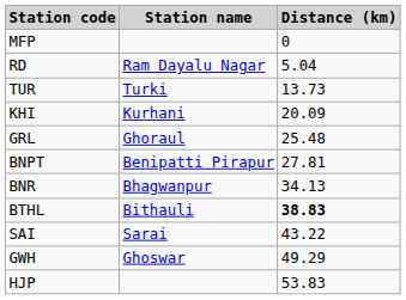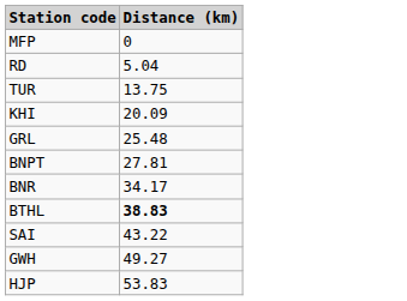 <table class="wikitable">
 <tr>
 <th style="background-color: lightgray">Station code</th>
-<th style="background-color: lightgray">Station name</th>
 <th style="background-color: lightgray">Distance (km)</th>
 </tr>
 <tr>
 <td valign="top">MFP</td>
-<td valign="top"></td>
 <td valign="top">0</td>
 </tr>
 <tr>
 <td valign="top">RD</td>
-<td valign="top"><a href='#'>Ram Dayalu Nagar</a></td>
 <td valign="top">5.04</td>
 </tr>
 <tr>
 <td valign="top">TUR</td>
-<td valign="top"><a href='#'>Turki</a></td>
-<td valign="top">13.73</td>
+<td valign="top">13.75</td>
 </tr>
 <tr>
 <td valign="top">KHI</td>
-<td valign="top"><a href='#'>Kurhani</a></td>
 <td valign="top">20.09</td>
 </tr>
 <tr>
 <td valign="top">GRL</td>
-<td valign="top"><a href='#'>Ghoraul</a></td>
 <td valign="top">25.48</td>
 </tr>
 <tr>
 <td valign="top">BNPT</td>
-<td valign="top"><a href='#'>Benipatti Pirapur</a></td>
 <td valign="top">27.81</td>
 </tr>
 <tr>
 <td valign="top">BNR</td>
-<td valign="top"><a href='#'>Bhagwanpur</a></td>
-<td valign="top">34.13</td>
+<td valign="top">34.17</td>
 </tr>
 <tr>
 <td valign="top">BTHL</td>
-<td valign="top"><a href='#'>Bithauli</a></td>
 <td valign="top"><strong>38.83</strong></td>
 </tr>
 <tr>
 <td valign="top">SAI</td>
-<td valign="top"><a href='#'>Sarai</a></td>
 <td valign="top">43.22</td>
 </tr>
 <tr>
 <td valign="top">GWH</td>
-<td valign="top"><a href='#'>Ghoswar</a></td>
-<td valign="top">49.29</td>
+<td valign="top">49.27</td>
 </tr>
 <tr>
 <td valign="top">HJP</td>
-<td valign="top"></td>
 <td valign="top">53.83</td>
 </tr>
 </table>
